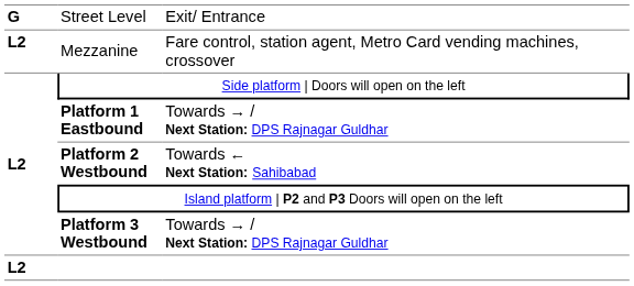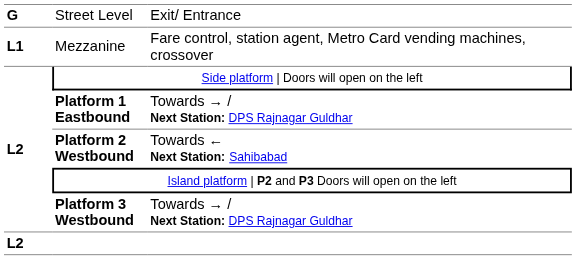 <table border="0" cellspacing="0" cellpadding="3">
 <tr>
 <td width="50" valign="top" style="border-top:solid 1px gray;border-bottom:solid 1px gray;"><strong>G</strong></td>
 <td width="100" valign="top" style="border-top:solid 1px gray;border-bottom:solid 1px gray;">Street Level</td>
 <td width="390" valign="top" style="border-top:solid 1px gray;border-bottom:solid 1px gray;">Exit/ Entrance</td>
 </tr>
 <tr>
-<td style="border-bottom:solid 1px gray;" width="50" valign="top"><strong>L2</strong></td>
+<td style="border-bottom:solid 1px gray;"><strong>L1</strong></td>
 <td style="border-bottom:solid 1px gray;">Mezzanine</td>
 <td style="border-bottom:solid 1px gray;">Fare control, station agent, Metro Card vending machines, crossover<br></td>
 </tr>
 <tr>
 <td rowspan="5" style="border-bottom:solid 1px grey;text-align:left;"><strong>L2</strong></td>
 <td colspan="2" style="border-right:solid 2px black;border-left:solid 2px black;border-bottom:solid 2px black;text-align:center;"><small><a href='#'>Side platform</a> | Doors will open on the left </small></td>
 </tr>
 <tr>
 <td width="100" style="border-bottom:solid 1px grey;"><span><strong>Platform 1</strong><br><strong>Eastbound</strong></span></td>
 <td width="500" style="border-bottom:solid 1px grey;">Towards →   /  <br><small><strong>Next Station:</strong> <a href='#'>DPS Rajnagar Guldhar</a></small></td>
 </tr>
 <tr>
 <td><span><strong>Platform 2</strong><br><strong>Westbound</strong></span></td>
 <td width="500">Towards ←  <br><small><strong>Next Station:</strong></small> <a href='#'><small>Sahibabad</small></a></td>
 </tr>
 <tr>
 <td colspan="2" style="border-top:solid 2px black;border-right:solid 2px black;border-left:solid 2px black;border-bottom:solid 2px black;text-align:center;"><small><a href='#'>Island platform</a> | <strong>P2</strong> and <strong>P3</strong> Doors will open on the left</small> </td>
 </tr>
 <tr>
 <td style="border-bottom:solid 1px gray;" width=100><span><strong>Platform 3</strong><br><strong>Westbound</strong></span></td>
 <td style="border-bottom:solid 1px gray;" width="500">Towards →   /  <br><small><strong>Next Station:</strong> <a href='#'>DPS Rajnagar Guldhar</a></small></td>
 </tr>
 <tr>
 <td style="border-bottom:solid 1px gray;" width="50" valign="top"><strong>L2</strong></td>
 <td style="border-bottom:solid 1px gray;" width="50" valign="top"></td>
 <td style="border-bottom:solid 1px gray;" width="50" valign="top"></td>
 </tr>
 <tr>
 </tr>
 </table>
